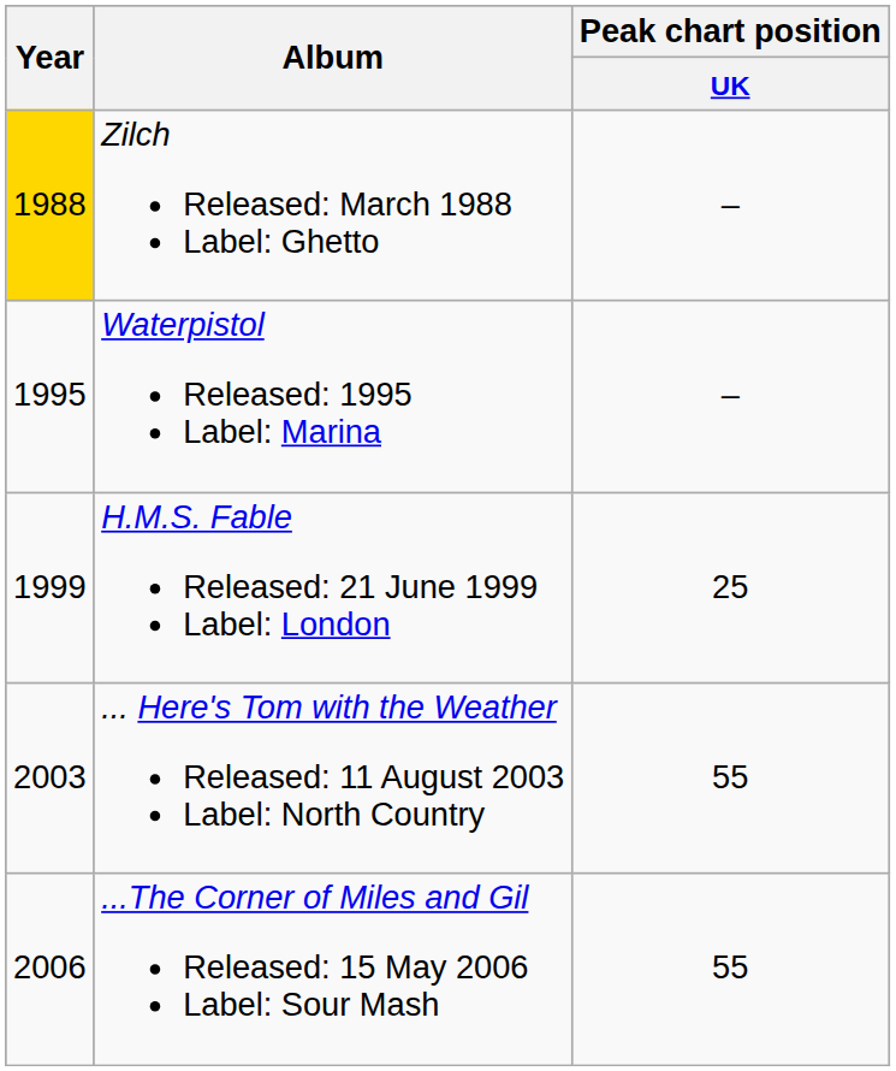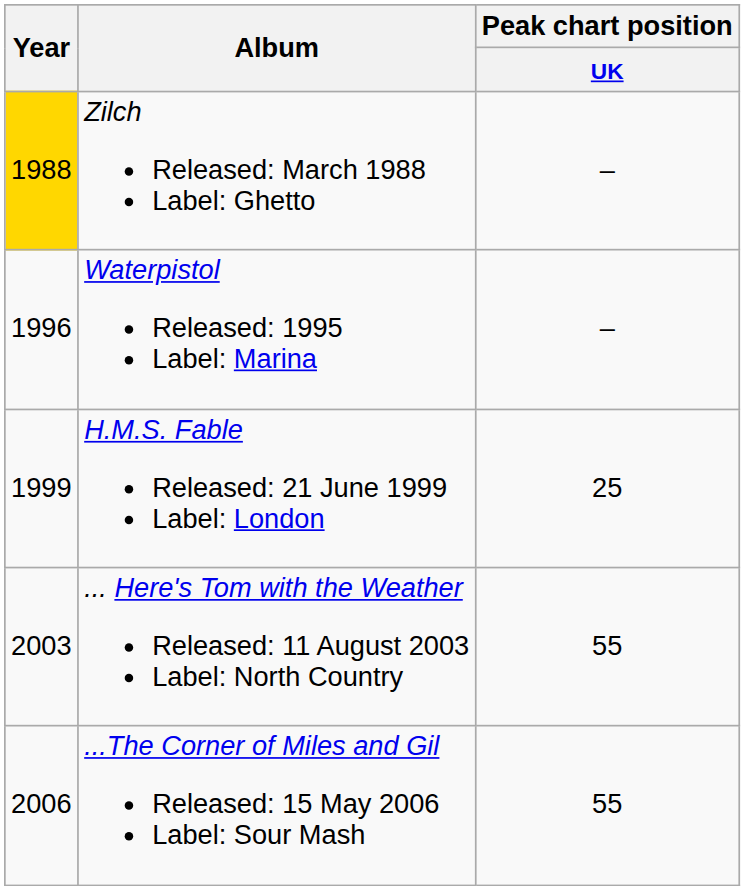 <table class="wikitable">
 <tr>
 <th rowspan=2>Year</th>
 <th rowspan=2>Album</th>
 <th>Peak chart position</th>
 </tr>
 <tr>
 <th><small><a href='#'>UK</a></small> <br></th>
 </tr>
 <tr>
 <td align=center style="background: gold;">1988</td>
 <td><em>Zilch</em><br><ul><li>Released: March 1988</li><li>Label: Ghetto</li></ul></td>
 <td align=center>–</td>
 </tr>
 <tr>
-<td align=center>1995</td>
+<td align=center>1996</td>
 <td><em><a href='#'>Waterpistol</a></em><br><ul><li>Released: 1995</li><li>Label: <a href='#'>Marina</a></li></ul></td>
 <td align=center>–</td>
 </tr>
 <tr>
 <td align=center>1999</td>
 <td><em><a href='#'>H.M.S. Fable</a></em><br><ul><li>Released: 21 June 1999</li><li>Label: <a href='#'>London</a></li></ul></td>
 <td align=center>25</td>
 </tr>
 <tr>
 <td align=center>2003</td>
 <td><em>... <a href='#'>Here's Tom with the Weather</a></em><br><ul><li>Released: 11 August 2003</li><li>Label: North Country</li></ul></td>
 <td align=center>55</td>
 </tr>
 <tr>
 <td align=center>2006</td>
 <td><em><a href='#'>...The Corner of Miles and Gil</a></em><br><ul><li>Released: 15 May 2006</li><li>Label: Sour Mash</li></ul></td>
 <td align=center>55</td>
 </tr>
 </table>
